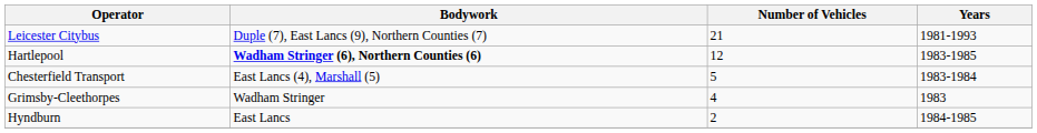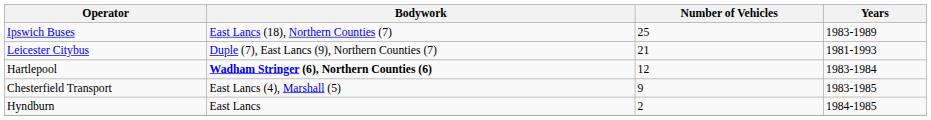 <table class="wikitable" width="100%">
 <tr>
 <th>Operator</th>
 <th>Bodywork</th>
 <th>Number of Vehicles</th>
 <th>Years</th>
+</tr>
+<tr>
+<td><a href='#'>Ipswich Buses</a></td>
+<td><a href='#'>East Lancs</a> (18), <a href='#'>Northern Counties</a> (7)</td>
+<td>25</td>
+<td>1983-1989</td>
 </tr>
 <tr>
 <td><a href='#'>Leicester Citybus</a></td>
 <td><a href='#'>Duple</a> (7), East Lancs (9), Northern Counties (7)</td>
 <td>21</td>
 <td>1981-1993</td>
 </tr>
 <tr>
 <td>Hartlepool</td>
 <td><strong><a href='#'>Wadham Stringer</a> (6), Northern Counties (6)</strong></td>
 <td>12</td>
-<td>1983-1985</td>
+<td>1983-1984</td>
 </tr>
 <tr>
 <td>Chesterfield Transport</td>
 <td>East Lancs (4), <a href='#'>Marshall</a> (5)</td>
-<td>5</td>
-<td>1983-1984</td>
-</tr>
-<tr>
-<td>Grimsby-Cleethorpes</td>
-<td>Wadham Stringer</td>
-<td>4</td>
-<td>1983</td>
+<td>9</td>
+<td>1983-1985</td>
 </tr>
 <tr>
 <td>Hyndburn</td>
 <td>East Lancs</td>
 <td>2</td>
 <td>1984-1985</td>
 </tr>
 <tr>
 </tr>
 </table>
